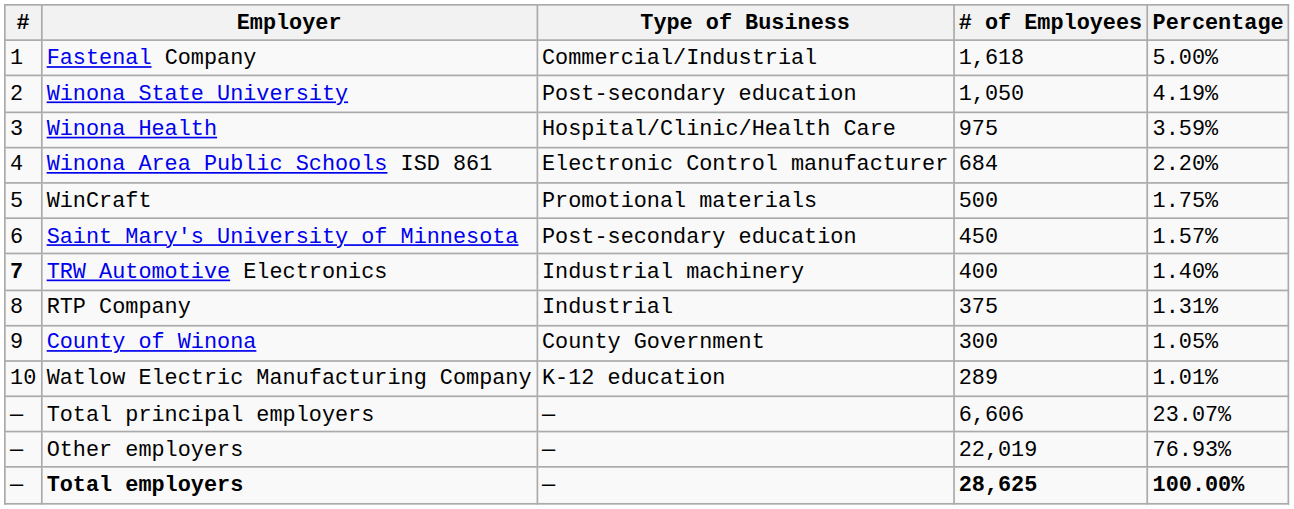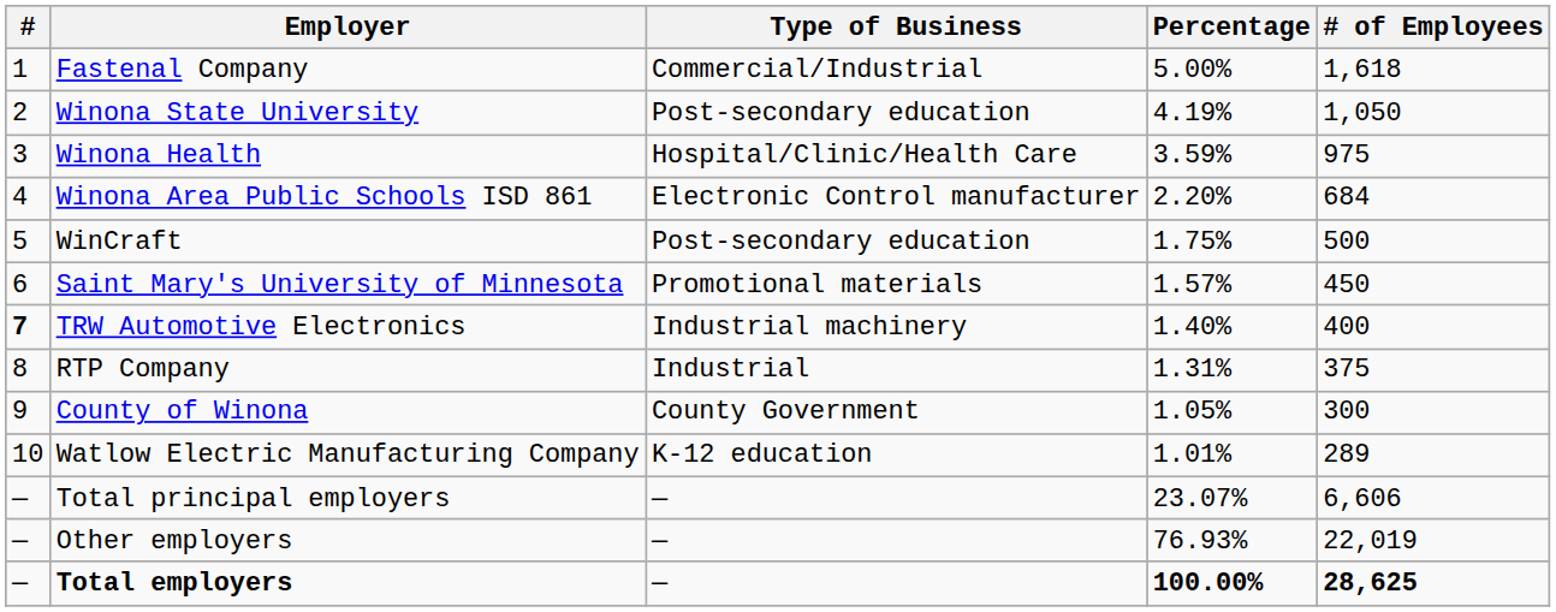 <table class="wikitable">
 <tr>
 <th>#</th>
 <th>Employer</th>
 <th>Type of Business</th>
+<th>Percentage</th>
 <th># of Employees</th>
-<th>Percentage</th>
 </tr>
 <tr>
 <td>1</td>
 <td><a href='#'>Fastenal</a> Company</td>
 <td>Commercial/Industrial</td>
+<td>5.00%</td>
 <td>1,618</td>
-<td>5.00%</td>
 </tr>
 <tr>
 <td>2</td>
 <td><a href='#'>Winona State University</a></td>
 <td>Post-secondary education</td>
+<td>4.19%</td>
 <td>1,050</td>
-<td>4.19%</td>
 </tr>
 <tr>
 <td>3</td>
 <td><a href='#'>Winona Health</a></td>
 <td>Hospital/Clinic/Health Care</td>
+<td>3.59%</td>
 <td>975</td>
-<td>3.59%</td>
 </tr>
 <tr>
 <td>4</td>
 <td><a href='#'>Winona Area Public Schools</a> ISD 861</td>
 <td>Electronic Control manufacturer</td>
+<td>2.20%</td>
 <td>684</td>
-<td>2.20%</td>
 </tr>
 <tr>
 <td>5</td>
 <td>WinCraft</td>
-<td>Promotional materials</td>
+<td>Post-secondary education</td>
+<td>1.75%</td>
 <td>500</td>
-<td>1.75%</td>
 </tr>
 <tr>
 <td>6</td>
 <td><a href='#'>Saint Mary's University of Minnesota</a></td>
-<td>Post-secondary education</td>
+<td>Promotional materials</td>
+<td>1.57%</td>
 <td>450</td>
-<td>1.57%</td>
 </tr>
 <tr>
 <td><strong>7</strong></td>
 <td><a href='#'>TRW Automotive</a> Electronics</td>
 <td>Industrial machinery</td>
+<td>1.40%</td>
 <td>400</td>
-<td>1.40%</td>
 </tr>
 <tr>
 <td>8</td>
 <td>RTP Company</td>
 <td>Industrial</td>
+<td>1.31%</td>
 <td>375</td>
-<td>1.31%</td>
 </tr>
 <tr>
 <td>9</td>
 <td><a href='#'>County of Winona</a></td>
 <td>County Government</td>
+<td>1.05%</td>
 <td>300</td>
-<td>1.05%</td>
 </tr>
 <tr>
 <td>10</td>
 <td>Watlow Electric Manufacturing Company</td>
 <td>K-12 education</td>
+<td>1.01%</td>
 <td>289</td>
-<td>1.01%</td>
 </tr>
 <tr>
 <td>—</td>
 <td>Total principal employers</td>
 <td>—</td>
+<td>23.07%</td>
 <td>6,606</td>
-<td>23.07%</td>
 </tr>
 <tr>
 <td>—</td>
 <td>Other employers</td>
 <td>—</td>
+<td>76.93%</td>
 <td>22,019</td>
-<td>76.93%</td>
 </tr>
 <tr>
 <td>—</td>
 <td><strong>Total employers</strong></td>
 <td>—</td>
+<td><strong>100.00%</strong></td>
 <td><strong>28,625</strong></td>
-<td><strong>100.00%</strong></td>
 </tr>
 </table>
